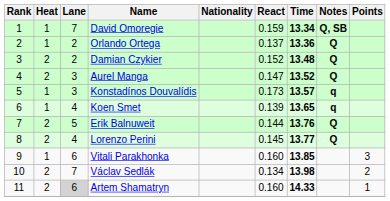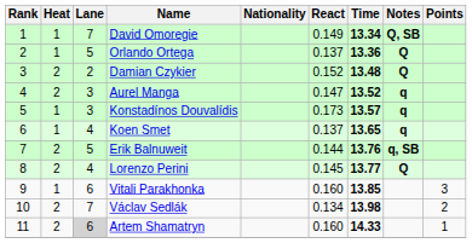 <table class="wikitable sortable" style="text-align:center">
 <tr>
 <th>Rank</th>
 <th>Heat</th>
 <th>Lane</th>
 <th>Name</th>
 <th>Nationality</th>
 <th>React</th>
 <th>Time</th>
 <th>Notes</th>
 <th>Points</th>
 </tr>
 <tr style="background:#cfc;">
 <td>1</td>
 <td>1</td>
 <td>7</td>
 <td align=left><a href='#'>David Omoregie</a></td>
 <td align=left></td>
-<td>0.159</td>
+<td>0.149</td>
 <td><strong>13.34</strong></td>
 <td><strong>Q, SB </strong></td>
 <td></td>
 </tr>
 <tr style="background:#cfc;">
 <td>2</td>
 <td>1</td>
-<td>2</td>
+<td>5</td>
 <td align=left><a href='#'>Orlando Ortega</a></td>
 <td align=left></td>
 <td>0.137</td>
 <td><strong>13.36</strong></td>
 <td><strong>Q</strong></td>
 <td></td>
 </tr>
 <tr style="background:#cfc;">
 <td>3</td>
 <td>2</td>
 <td>2</td>
 <td align=left><a href='#'>Damian Czykier</a></td>
 <td align=left></td>
 <td>0.152</td>
 <td><strong>13.48</strong></td>
 <td><strong>Q</strong></td>
 <td></td>
 </tr>
 <tr style="background:#cfc;">
 <td>4</td>
 <td>2</td>
 <td>3</td>
 <td align=left><a href='#'>Aurel Manga</a></td>
 <td align=left></td>
 <td>0.147</td>
 <td><strong>13.52</strong></td>
-<td><strong>Q</strong></td>
+<td><strong>q</strong></td>
 <td></td>
 </tr>
 <tr style="background:#cfc;">
 <td>5</td>
 <td>1</td>
 <td>3</td>
 <td align=left><a href='#'>Konstadínos Douvalídis</a></td>
 <td align=left></td>
 <td>0.173</td>
 <td><strong>13.57</strong></td>
 <td><strong>q</strong></td>
 <td></td>
 </tr>
 <tr style="background:#dfd;">
 <td>6</td>
 <td>1</td>
 <td>4</td>
 <td align=left><a href='#'>Koen Smet</a></td>
 <td align=left></td>
-<td>0.139</td>
+<td>0.137</td>
 <td><strong>13.65</strong></td>
 <td><strong>q</strong></td>
 <td></td>
 </tr>
 <tr style="background:#cfc;">
 <td>7</td>
 <td>2</td>
 <td>5</td>
 <td align=left><a href='#'>Erik Balnuweit</a></td>
 <td align=left></td>
 <td>0.144</td>
 <td><strong>13.76</strong></td>
-<td><strong>Q</strong></td>
+<td><strong>q, SB </strong></td>
 <td></td>
 </tr>
 <tr style="background:#dfd;">
 <td>8</td>
 <td>2</td>
 <td>4</td>
 <td align=left><a href='#'>Lorenzo Perini</a></td>
 <td align=left></td>
 <td>0.145</td>
 <td><strong>13.77</strong></td>
 <td><strong>Q</strong></td>
 <td></td>
 </tr>
 <tr>
 <td>9</td>
 <td>1</td>
 <td>6</td>
 <td align=left><a href='#'>Vitali Parakhonka</a></td>
 <td align=left></td>
 <td>0.160</td>
 <td><strong>13.85</strong></td>
 <td></td>
 <td>3</td>
 </tr>
 <tr>
 <td>10</td>
 <td>2</td>
 <td>7</td>
 <td align=left><a href='#'>Václav Sedlák</a></td>
 <td align=left></td>
 <td>0.134</td>
 <td><strong>13.98</strong></td>
 <td></td>
 <td>2</td>
 </tr>
 <tr>
 <td>11</td>
 <td>2</td>
 <td style="background: lightgrey;">6</td>
 <td align=left><a href='#'>Artem Shamatryn</a></td>
 <td align=left></td>
 <td>0.160</td>
 <td><strong>14.33</strong></td>
 <td></td>
 <td>1</td>
 </tr>
 <tr>
 </tr>
 </table>
